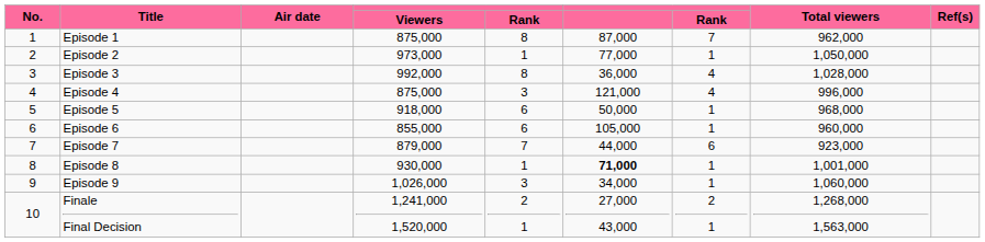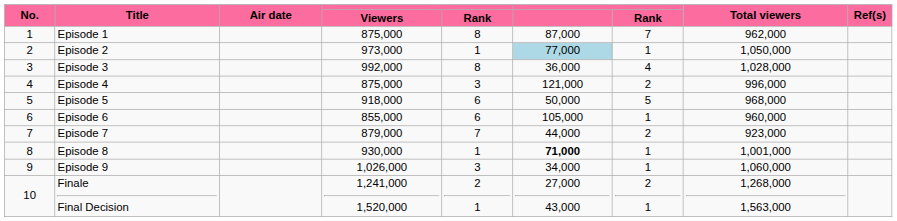 <table class="wikitable plainrowheaders" style="text-align:center; line-height:16px; width:99%;">
 <tr>
 <th rowspan="2" scope="col" style="background:#FD6C9E">No.</th>
 <th rowspan="2" scope="col" style="background:#FD6C9E">Title</th>
 <th rowspan="2" scope="col" style="background:#FD6C9E">Air date</th>
 <th colspan="2" scope="col" style="background:#FD6C9E"></th>
 <th scope="col" style="background:#FD6C9E" colspan=2></th>
 <th scope="col" style="background:#FD6C9E" rowspan=2>Total viewers</th>
 <th rowspan="2" style="background:#FD6C9E; width:05%;">Ref(s)</th>
 </tr>
 <tr>
 <th style="background:#FD6C9E">Viewers</th>
 <th style="background:#FD6C9E">Rank</th>
 <th style="background:#FD6C9E"></th>
 <th style="background:#FD6C9E">Rank</th>
 </tr>
 <tr>
 <td>1</td>
 <td style="text-align:left">Episode 1</td>
 <td></td>
 <td>875,000</td>
 <td>8</td>
 <td>87,000</td>
 <td>7</td>
 <td>962,000</td>
 <td></td>
 </tr>
 <tr>
 <td>2</td>
 <td style="text-align:left">Episode 2</td>
 <td></td>
 <td>973,000</td>
 <td>1</td>
-<td>77,000</td>
+<td style="background: lightblue;">77,000</td>
 <td>1</td>
 <td>1,050,000</td>
 <td></td>
 </tr>
 <tr>
 <td>3</td>
 <td style="text-align:left">Episode 3</td>
 <td></td>
 <td>992,000</td>
 <td>8</td>
 <td>36,000</td>
 <td>4</td>
 <td>1,028,000</td>
 <td></td>
 </tr>
 <tr>
 <td>4</td>
 <td style="text-align:left">Episode 4</td>
 <td></td>
 <td>875,000</td>
 <td>3</td>
 <td>121,000</td>
-<td>4</td>
+<td>2</td>
 <td>996,000</td>
 <td></td>
 </tr>
 <tr>
 <td>5</td>
 <td style="text-align:left">Episode 5</td>
 <td></td>
 <td>918,000</td>
 <td>6</td>
 <td>50,000</td>
-<td>1</td>
+<td>5</td>
 <td>968,000</td>
 <td></td>
 </tr>
 <tr>
 <td>6</td>
 <td style="text-align:left">Episode 6</td>
 <td></td>
 <td>855,000</td>
 <td>6</td>
 <td>105,000</td>
 <td>1</td>
 <td>960,000</td>
 <td></td>
 </tr>
 <tr>
 <td>7</td>
 <td style="text-align:left">Episode 7</td>
 <td></td>
 <td>879,000</td>
 <td>7</td>
 <td>44,000</td>
-<td>6</td>
+<td>2</td>
 <td>923,000</td>
 <td></td>
 </tr>
 <tr>
 <td>8</td>
 <td style="text-align:left">Episode 8</td>
 <td></td>
 <td>930,000</td>
 <td>1</td>
 <td><strong>71,000</strong></td>
 <td>1</td>
 <td>1,001,000</td>
 <td></td>
 </tr>
 <tr>
 <td>9</td>
 <td style="text-align:left">Episode 9</td>
 <td></td>
 <td>1,026,000</td>
 <td>3</td>
 <td>34,000</td>
 <td>1</td>
 <td>1,060,000</td>
 <td></td>
 </tr>
 <tr>
 <td rowspan="2">10</td>
 <td style="text-align:left">Finale<hr>Final Decision</td>
 <td rowspan="2"></td>
 <td>1,241,000<hr>1,520,000</td>
 <td>2<hr>1</td>
 <td>27,000<hr>43,000</td>
 <td>2<hr>1</td>
 <td>1,268,000<hr>1,563,000</td>
 <td></td>
 </tr>
 </table>
